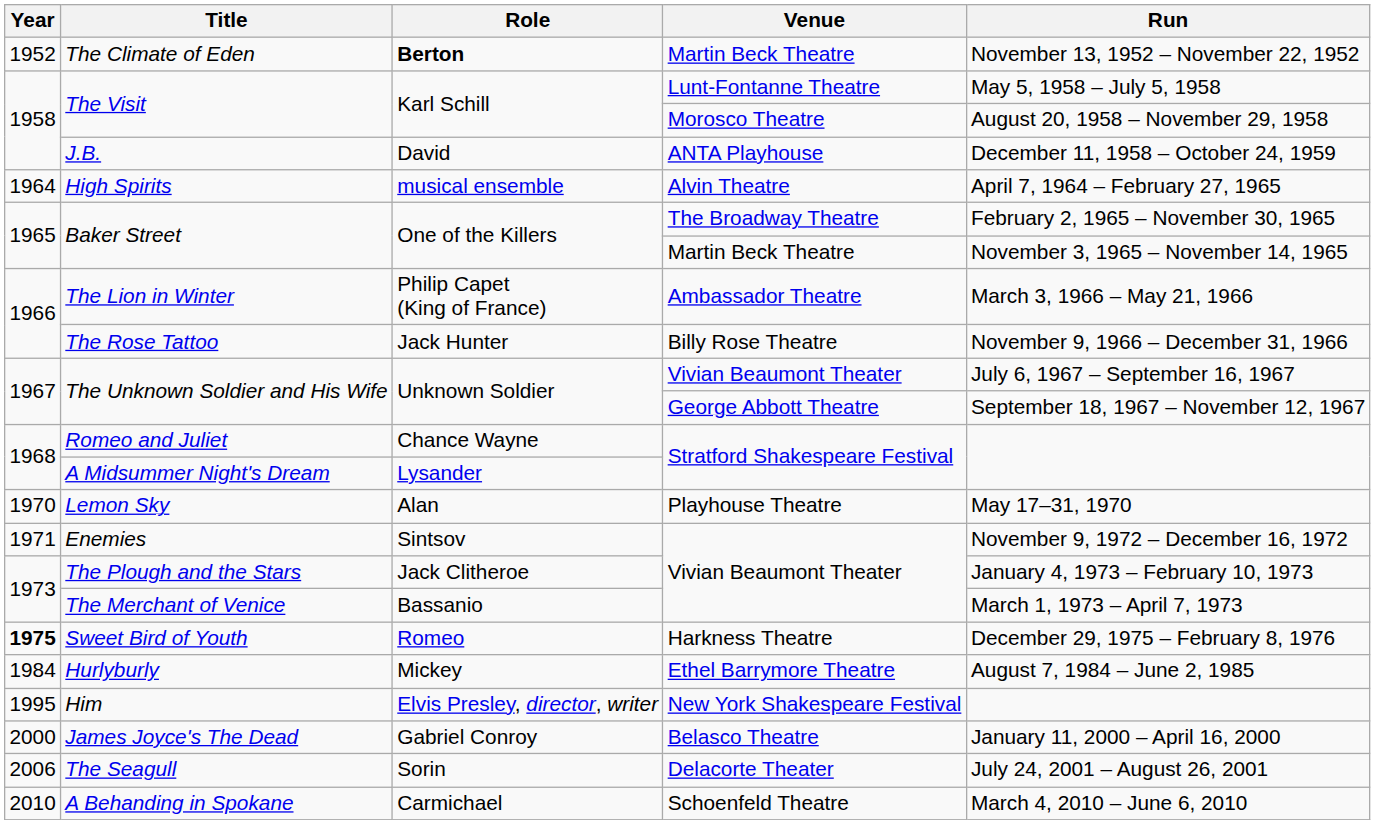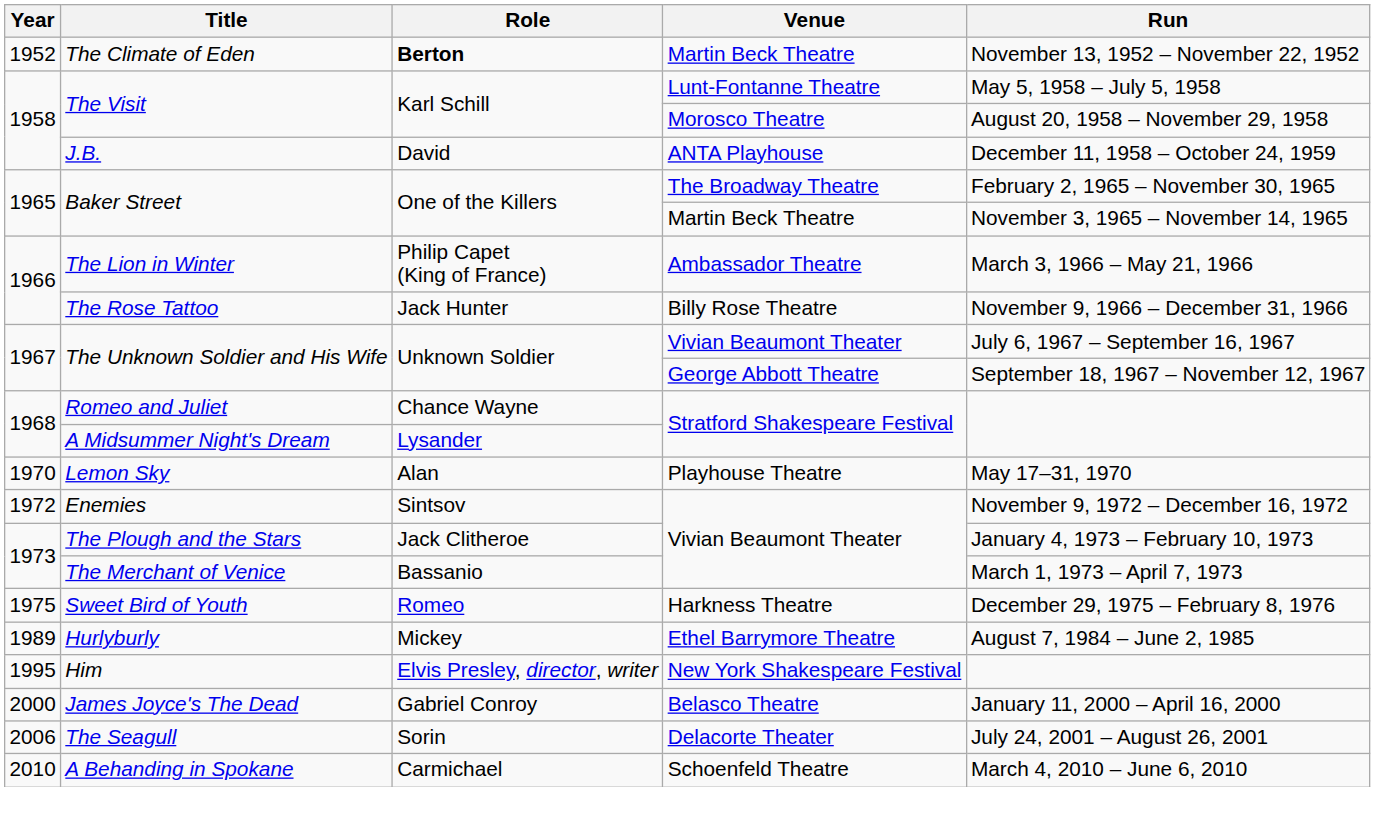 <table class="wikitable sortable">
 <tr>
 <th>Year</th>
 <th>Title</th>
 <th>Role</th>
 <th>Venue</th>
 <th>Run</th>
 </tr>
 <tr>
 <td>1952</td>
 <td data-sort-value="Climate of Eden, The"><em>The Climate of Eden</em></td>
 <td><strong>Berton</strong></td>
 <td><a href='#'>Martin Beck Theatre</a></td>
 <td>November 13, 1952 – November 22, 1952</td>
 </tr>
 <tr>
 <td rowspan="3">1958</td>
 <td rowspan="2" data-sort-value="Visit, The"><em><a href='#'>The Visit</a></em></td>
 <td rowspan="2">Karl Schill</td>
 <td><a href='#'>Lunt-Fontanne Theatre</a></td>
 <td>May 5, 1958 – July 5, 1958</td>
 </tr>
 <tr>
 <td><a href='#'>Morosco Theatre</a></td>
 <td>August 20, 1958 – November 29, 1958</td>
 </tr>
 <tr>
 <td><em><a href='#'>J.B.</a></em></td>
 <td>David</td>
 <td><a href='#'>ANTA Playhouse</a></td>
 <td>December 11, 1958 – October 24, 1959</td>
-</tr>
-<tr>
-<td>1964</td>
-<td><em><a href='#'>High Spirits</a></em></td>
-<td><a href='#'>musical ensemble</a></td>
-<td><a href='#'>Alvin Theatre</a></td>
-<td>April 7, 1964 – February 27, 1965</td>
 </tr>
 <tr>
 <td rowspan="2">1965</td>
 <td rowspan="2"><em>Baker Street</em></td>
 <td rowspan="2">One of the Killers</td>
 <td><a href='#'>The Broadway Theatre</a></td>
 <td>February 2, 1965 – November 30, 1965</td>
 </tr>
 <tr>
 <td>Martin Beck Theatre</td>
 <td>November 3, 1965 – November 14, 1965</td>
 </tr>
 <tr>
 <td rowspan="2">1966</td>
 <td data-sort-value="Lion in Winter, The"><em><a href='#'>The Lion in Winter</a></em></td>
 <td>Philip Capet<br>(King of France)</td>
 <td><a href='#'>Ambassador Theatre</a></td>
 <td>March 3, 1966 – May 21, 1966</td>
 </tr>
 <tr>
 <td data-sort-value="Rose Tattoo, The"><em><a href='#'>The Rose Tattoo</a></em></td>
 <td>Jack Hunter</td>
 <td>Billy Rose Theatre</td>
 <td>November 9, 1966 – December 31, 1966</td>
 </tr>
 <tr>
 <td rowspan="2">1967</td>
 <td rowspan="2" data-sort-value="Unknown Soldier and His Wife, The"><em>The Unknown Soldier and His Wife</em></td>
 <td rowspan="2">Unknown Soldier</td>
 <td><a href='#'>Vivian Beaumont Theater</a></td>
 <td>July 6, 1967 – September 16, 1967</td>
 </tr>
 <tr>
 <td><a href='#'>George Abbott Theatre</a></td>
 <td>September 18, 1967 – November 12, 1967</td>
 </tr>
 <tr>
 <td rowspan="2">1968</td>
 <td><em><a href='#'>Romeo and Juliet</a></em></td>
 <td>Chance Wayne</td>
 <td rowspan="2"><a href='#'>Stratford Shakespeare Festival</a></td>
 <td rowspan="2"></td>
 </tr>
 <tr>
 <td data-sort-value="Midsummer Night's Dream, A"><em><a href='#'>A Midsummer Night's Dream</a></em></td>
 <td><a href='#'>Lysander</a></td>
 </tr>
 <tr>
 <td>1970</td>
 <td><em><a href='#'>Lemon Sky</a></em></td>
 <td>Alan</td>
 <td>Playhouse Theatre</td>
 <td>May 17–31, 1970</td>
 </tr>
 <tr>
-<td>1971</td>
+<td>1972</td>
 <td><em>Enemies</em></td>
 <td>Sintsov</td>
 <td rowspan="3">Vivian Beaumont Theater</td>
 <td>November 9, 1972 – December 16, 1972</td>
 </tr>
 <tr>
 <td rowspan="2">1973</td>
 <td data-sort-value="Plough and the Stars, The"><em><a href='#'>The Plough and the Stars</a></em></td>
 <td>Jack Clitheroe</td>
 <td>January 4, 1973 – February 10, 1973</td>
 </tr>
 <tr>
 <td data-sort-value="Merchant of Venice, The"><em><a href='#'>The Merchant of Venice</a></em></td>
 <td>Bassanio</td>
 <td>March 1, 1973 – April 7, 1973</td>
 </tr>
 <tr>
-<td><strong>1975</strong></td>
+<td>1975</td>
 <td><em><a href='#'>Sweet Bird of Youth</a></em></td>
 <td><a href='#'>Romeo</a></td>
 <td>Harkness Theatre</td>
 <td>December 29, 1975 – February 8, 1976</td>
 </tr>
 <tr>
-<td>1984</td>
+<td>1989</td>
 <td><em><a href='#'>Hurlyburly</a></em></td>
 <td>Mickey</td>
 <td><a href='#'>Ethel Barrymore Theatre</a></td>
 <td>August 7, 1984 – June 2, 1985</td>
 </tr>
 <tr>
 <td>1995</td>
 <td><em>Him</em></td>
 <td><a href='#'>Elvis Presley</a>, <em><a href='#'>director</a></em>, <em>writer</em></td>
 <td><a href='#'>New York Shakespeare Festival</a></td>
 <td></td>
 </tr>
 <tr>
 <td>2000</td>
 <td><em><a href='#'>James Joyce's The Dead</a></em></td>
 <td>Gabriel Conroy</td>
 <td><a href='#'>Belasco Theatre</a></td>
 <td>January 11, 2000 – April 16, 2000</td>
 </tr>
 <tr>
 <td>2006</td>
 <td data-sort-value="Seagull, The"><em><a href='#'>The Seagull</a></em></td>
 <td>Sorin</td>
 <td><a href='#'>Delacorte Theater</a></td>
 <td>July 24, 2001 – August 26, 2001</td>
 </tr>
 <tr>
 <td>2010</td>
 <td data-sort-value="Behanding in Spokane, A"><em><a href='#'>A Behanding in Spokane</a></em></td>
 <td>Carmichael</td>
 <td rowspan="3">Schoenfeld Theatre</td>
 <td>March 4, 2010 – June 6, 2010</td>
 </tr>
 </table>
